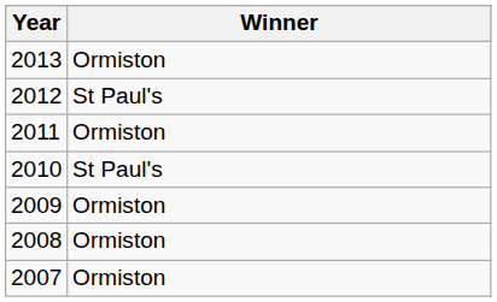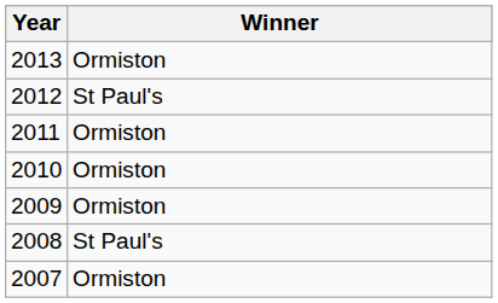 <table class="wikitable">
 <tr bgcolor=#bdb76b>
 <th style="width:2em;">Year</th>
 <th style="width:18em;">Winner</th>
 </tr>
 <tr>
 <td>2013</td>
 <td>Ormiston</td>
 </tr>
 <tr>
 <td>2012</td>
 <td>St Paul's</td>
 </tr>
 <tr>
 <td>2011</td>
 <td>Ormiston</td>
 </tr>
 <tr>
 <td>2010</td>
-<td>St Paul's</td>
+<td>Ormiston</td>
 </tr>
 <tr>
 <td>2009</td>
 <td>Ormiston</td>
 </tr>
 <tr>
 <td>2008</td>
-<td>Ormiston</td>
+<td>St Paul's</td>
 </tr>
 <tr>
 <td>2007</td>
 <td>Ormiston</td>
 </tr>
 </table>
